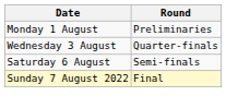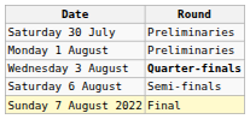 <table class="wikitable">
 <tr>
 <th>Date</th>
 <th>Round</th>
+</tr>
+<tr>
+<td>Saturday 30 July</td>
+<td>Preliminaries</td>
 </tr>
 <tr>
 <td>Monday 1 August</td>
 <td>Preliminaries</td>
 </tr>
 <tr>
 <td>Wednesday 3 August</td>
-<td>Quarter-finals</td>
+<td><strong>Quarter-finals</strong></td>
 </tr>
 <tr>
 <td>Saturday 6 August</td>
 <td>Semi-finals</td>
 </tr>
 <tr>
 <td style=background:lemonchiffon>Sunday 7 August 2022</td>
 <td style=background:lemonchiffon>Final</td>
 </tr>
 </table>
